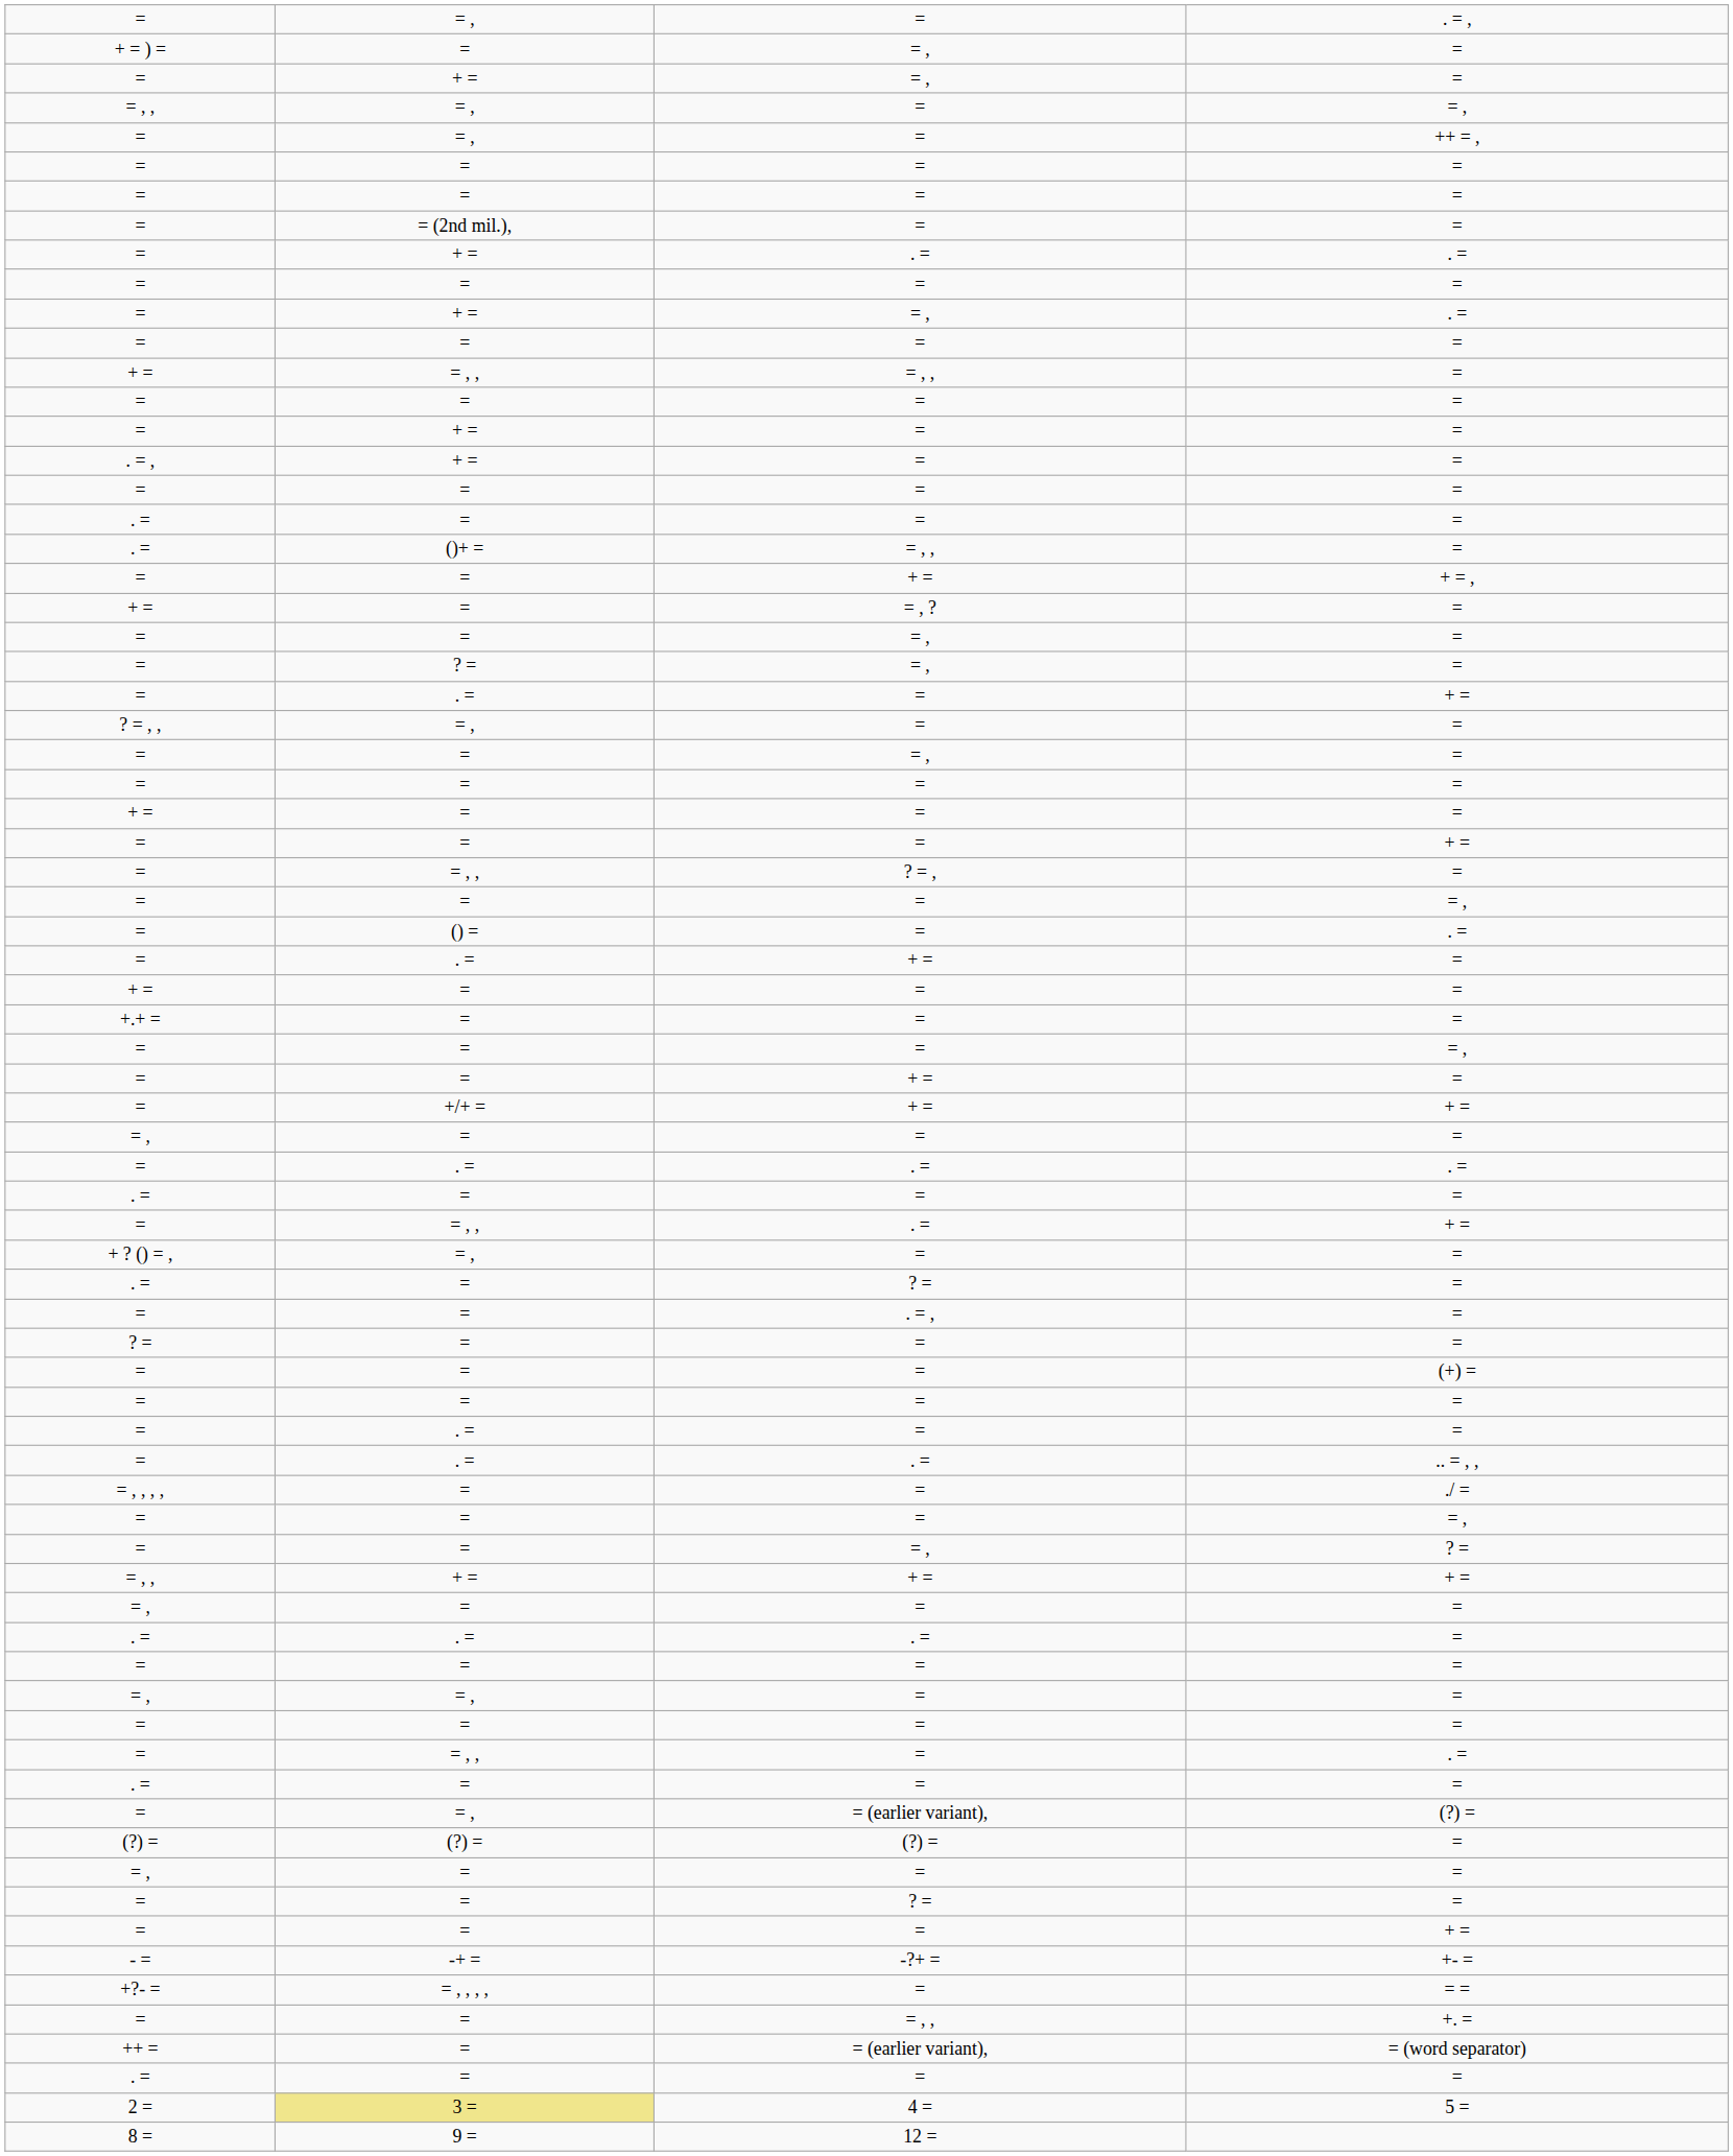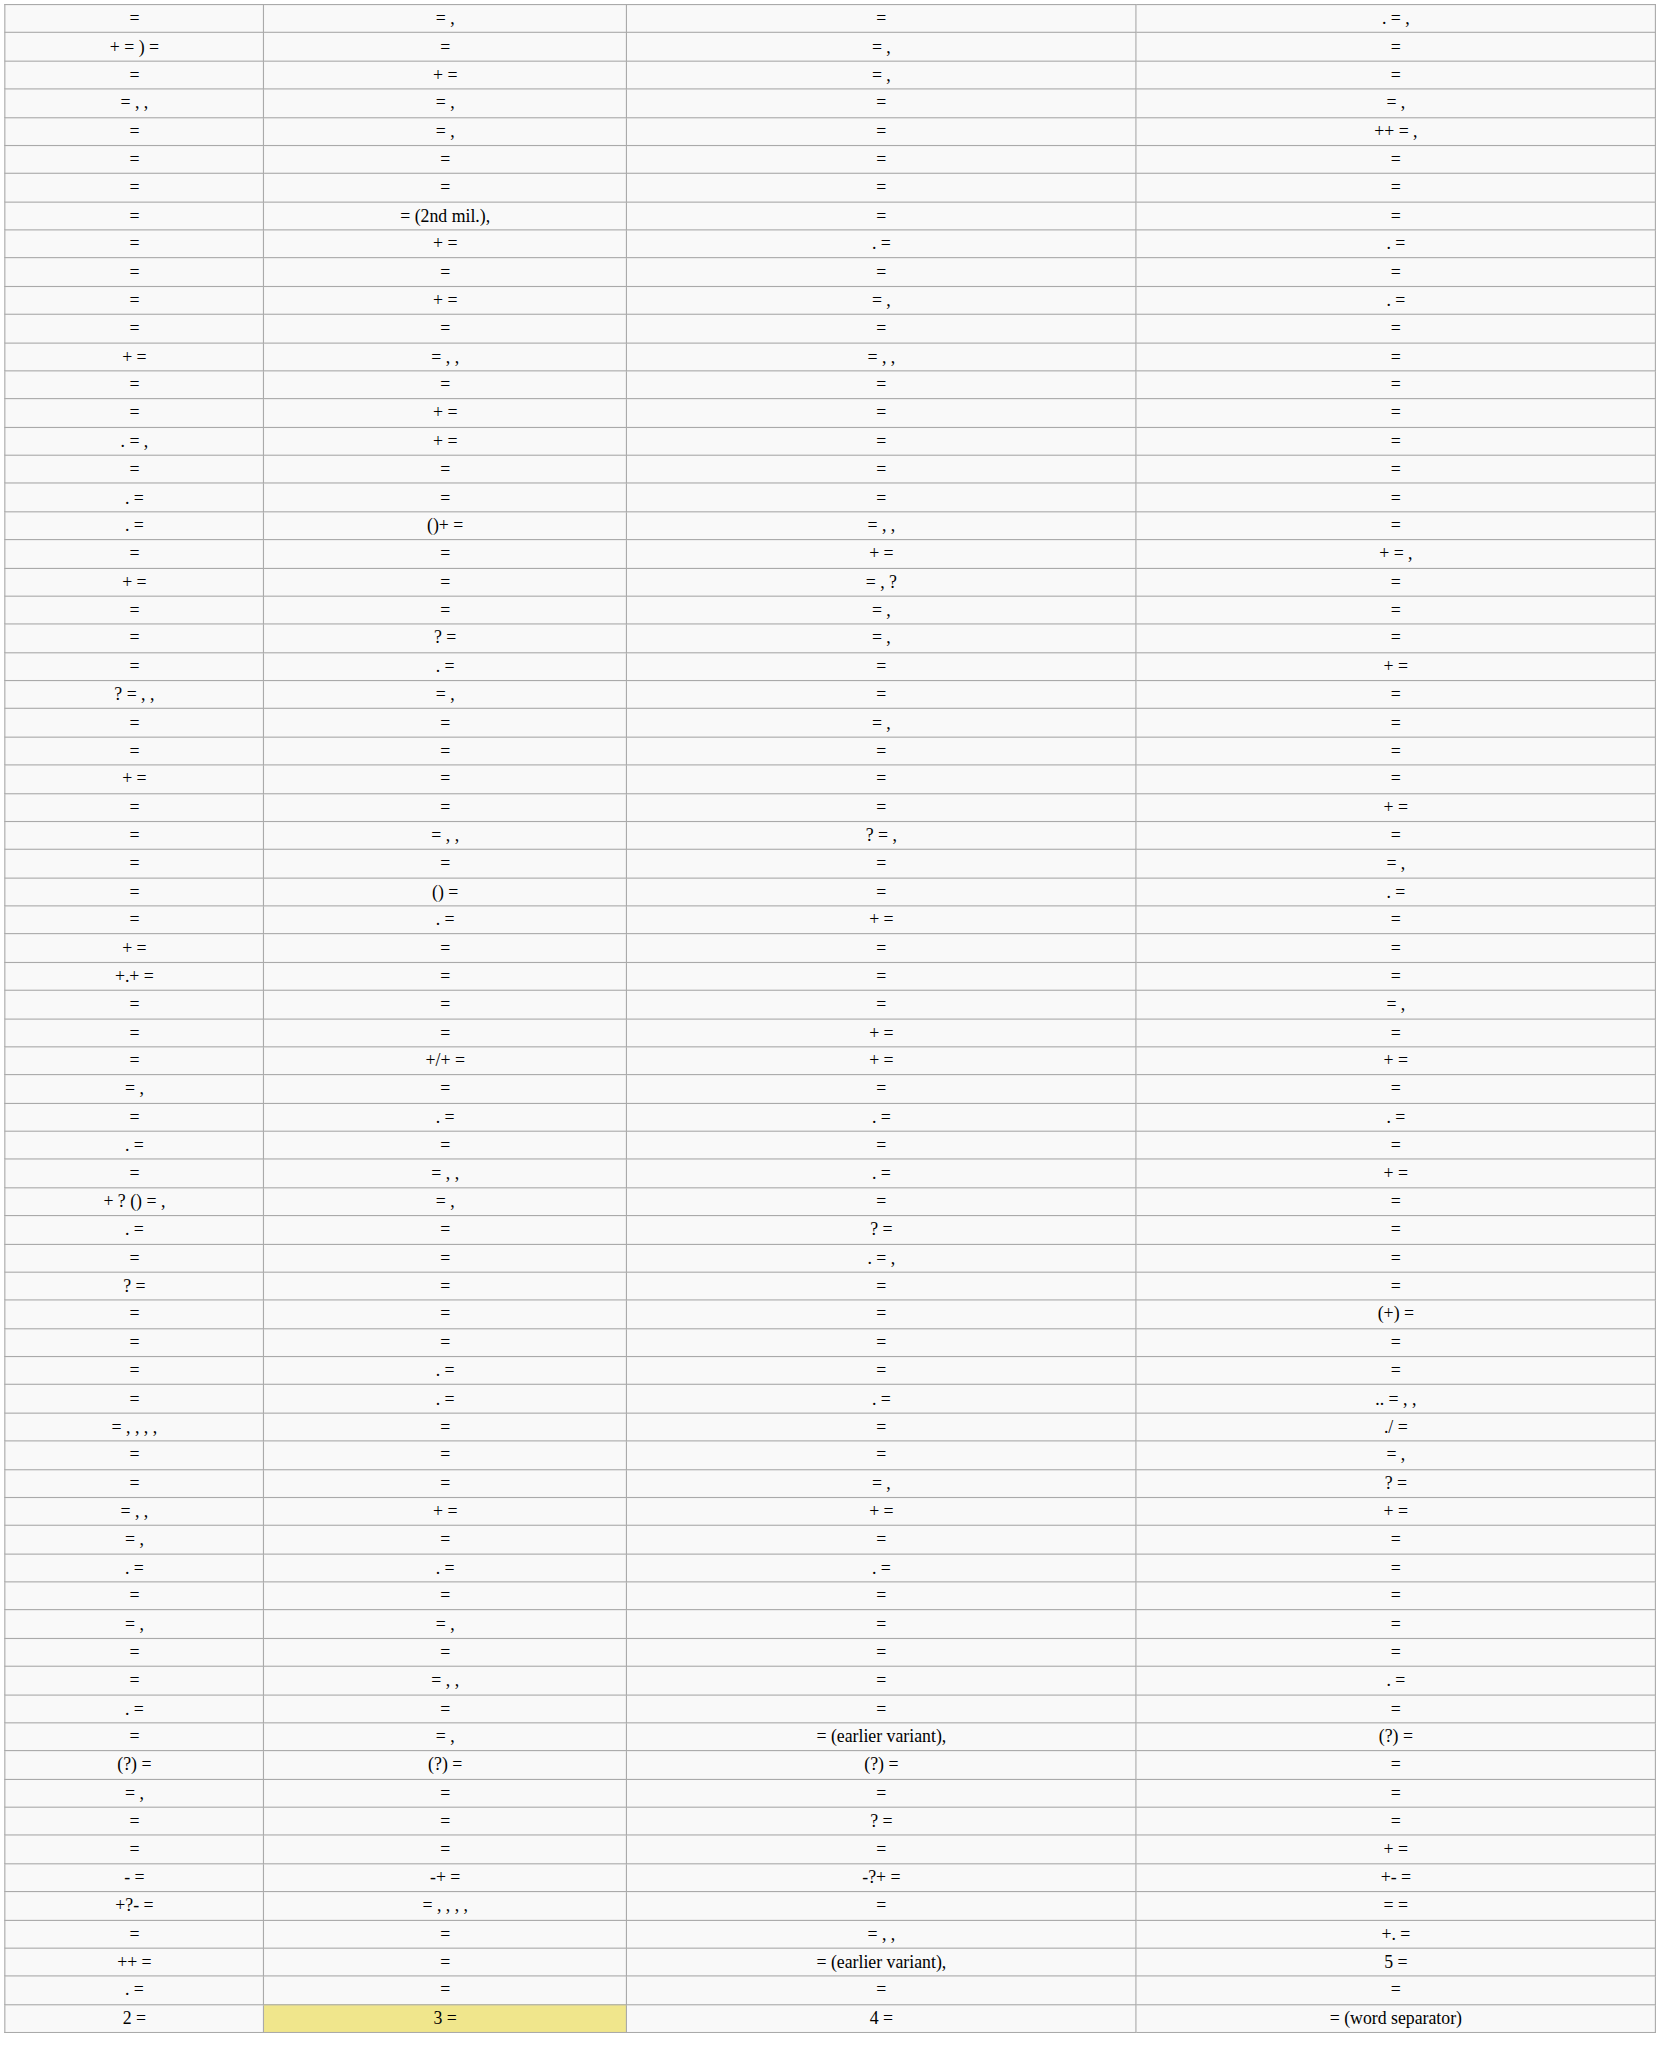 <table class="wikitable" style="margin-left: auto; margin-right: auto; border: none; width:75%">
 <tr style="text-align:center">
 <td> = </td>
 <td> = , </td>
 <td> = </td>
 <td>. = , </td>
 </tr>
 <tr style="text-align:center">
 <td>+ = ) = </td>
 <td> = </td>
 <td> = , </td>
 <td> = </td>
 </tr>
 <tr style="text-align:center">
 <td> = </td>
 <td>+ = </td>
 <td> = , </td>
 <td> = </td>
 </tr>
 <tr style="text-align:center">
 <td> = , , </td>
 <td> = , </td>
 <td> = </td>
 <td> = , </td>
 </tr>
 <tr style="text-align:center">
 <td> = </td>
 <td> = , </td>
 <td> = </td>
 <td>++ = , </td>
 </tr>
 <tr style="text-align:center">
 <td> = </td>
 <td> = </td>
 <td> = </td>
 <td> = </td>
 </tr>
 <tr style="text-align:center">
 <td> = </td>
 <td> = </td>
 <td> = </td>
 <td> = </td>
 </tr>
 <tr style="text-align:center">
 <td> = </td>
 <td> =  (2nd mil.), </td>
 <td> = </td>
 <td> = </td>
 </tr>
 <tr style="text-align:center">
 <td> = </td>
 <td>+ = </td>
 <td>. = </td>
 <td>. = </td>
 </tr>
 <tr style="text-align:center">
 <td> = </td>
 <td> = </td>
 <td> = </td>
 <td> = </td>
 </tr>
 <tr style="text-align:center">
 <td> = </td>
 <td>+ = </td>
 <td> = , </td>
 <td>. = </td>
 </tr>
 <tr style="text-align:center">
 <td> = </td>
 <td> = </td>
 <td> = </td>
 <td> = </td>
 </tr>
 <tr style="text-align:center">
 <td>+ = </td>
 <td> = , , </td>
 <td> = , , </td>
 <td> = </td>
 </tr>
 <tr style="text-align:center">
 <td> = </td>
 <td> = </td>
 <td> = </td>
 <td> = </td>
 </tr>
 <tr style="text-align:center">
 <td> = </td>
 <td>+ = </td>
 <td> = </td>
 <td> = </td>
 </tr>
 <tr style="text-align:center">
 <td>. = , </td>
 <td>+ = </td>
 <td> = </td>
 <td> = </td>
 </tr>
 <tr style="text-align:center">
 <td> = </td>
 <td> = </td>
 <td> = </td>
 <td> = </td>
 </tr>
 <tr style="text-align:center">
 <td>. = </td>
 <td> = </td>
 <td> = </td>
 <td> = </td>
 </tr>
 <tr style="text-align:center">
 <td>. = </td>
 <td>()+ = </td>
 <td> = , , </td>
 <td> = </td>
 </tr>
 <tr style="text-align:center">
 <td> = </td>
 <td> = </td>
 <td>+ = </td>
 <td>+ = , </td>
 </tr>
 <tr style="text-align:center">
 <td>+ = </td>
 <td> = </td>
 <td> = ,  ?</td>
 <td> = </td>
 </tr>
 <tr style="text-align:center">
 <td> = </td>
 <td> = </td>
 <td> = , </td>
 <td> = </td>
 </tr>
 <tr style="text-align:center">
 <td> = </td>
 <td> ? = </td>
 <td> = , </td>
 <td> = </td>
 </tr>
 <tr style="text-align:center">
 <td> = </td>
 <td>. = </td>
 <td> = </td>
 <td>+ = </td>
 </tr>
 <tr style="text-align:center">
 <td> ? = , , </td>
 <td> = , </td>
 <td> = </td>
 <td> = </td>
 </tr>
 <tr style="text-align:center">
 <td> = </td>
 <td> = </td>
 <td> = , </td>
 <td> = </td>
 </tr>
 <tr style="text-align:center">
 <td> = </td>
 <td> = </td>
 <td> = </td>
 <td> = </td>
 </tr>
 <tr style="text-align:center">
 <td>+ = </td>
 <td> = </td>
 <td> = </td>
 <td> = </td>
 </tr>
 <tr style="text-align:center">
 <td> = </td>
 <td> = </td>
 <td> = </td>
 <td>+ = </td>
 </tr>
 <tr style="text-align:center">
 <td> = </td>
 <td> = , , </td>
 <td> ? = , </td>
 <td> = </td>
 </tr>
 <tr style="text-align:center">
 <td> = </td>
 <td> = </td>
 <td> = </td>
 <td> = , </td>
 </tr>
 <tr style="text-align:center">
 <td> = </td>
 <td>() = </td>
 <td> = </td>
 <td>. = </td>
 </tr>
 <tr style="text-align:center">
 <td> = </td>
 <td>. = </td>
 <td>+ = </td>
 <td> = </td>
 </tr>
 <tr style="text-align:center">
 <td>+ = </td>
 <td> = </td>
 <td> = </td>
 <td> = </td>
 </tr>
 <tr style="text-align:center">
 <td>+.+ = </td>
 <td> = </td>
 <td> = </td>
 <td> = </td>
 </tr>
 <tr style="text-align:center">
 <td> = </td>
 <td> = </td>
 <td> = </td>
 <td> = , </td>
 </tr>
 <tr style="text-align:center">
 <td> = </td>
 <td> = </td>
 <td>+ = </td>
 <td> = </td>
 </tr>
 <tr style="text-align:center">
 <td> = </td>
 <td>+/+ = </td>
 <td>+ = </td>
 <td>+ = </td>
 </tr>
 <tr style="text-align:center">
 <td> = , </td>
 <td> = </td>
 <td> = </td>
 <td> = </td>
 </tr>
 <tr style="text-align:center">
 <td> = </td>
 <td>. = </td>
 <td>. = </td>
 <td>. = </td>
 </tr>
 <tr style="text-align:center">
 <td>. = </td>
 <td> = </td>
 <td> = </td>
 <td> = </td>
 </tr>
 <tr style="text-align:center">
 <td> = </td>
 <td> = , , </td>
 <td>. = </td>
 <td>+ = </td>
 </tr>
 <tr style="text-align:center">
 <td>+ ? () = , </td>
 <td> = , </td>
 <td> = </td>
 <td> = </td>
 </tr>
 <tr style="text-align:center">
 <td>. = </td>
 <td> = </td>
 <td> ? = </td>
 <td> = </td>
 </tr>
 <tr style="text-align:center">
 <td> = </td>
 <td> = </td>
 <td>. = , </td>
 <td> = </td>
 </tr>
 <tr style="text-align:center">
 <td> ? = </td>
 <td> = </td>
 <td> = </td>
 <td> = </td>
 </tr>
 <tr style="text-align:center">
 <td> = </td>
 <td> = </td>
 <td> = </td>
 <td>(+) = </td>
 </tr>
 <tr style="text-align:center">
 <td> = </td>
 <td> = </td>
 <td> = </td>
 <td> = </td>
 </tr>
 <tr style="text-align:center">
 <td> = </td>
 <td>. = </td>
 <td> = </td>
 <td> = </td>
 </tr>
 <tr style="text-align:center">
 <td> = </td>
 <td>. = </td>
 <td>. = </td>
 <td>.. = , , </td>
 </tr>
 <tr style="text-align:center">
 <td> = , , , , </td>
 <td> = </td>
 <td> = </td>
 <td>./ = </td>
 </tr>
 <tr style="text-align:center">
 <td> = </td>
 <td> = </td>
 <td> = </td>
 <td> = , </td>
 </tr>
 <tr style="text-align:center">
 <td> = </td>
 <td> = </td>
 <td> = , </td>
 <td> ? = </td>
 </tr>
 <tr style="text-align:center">
 <td> = , , </td>
 <td>+ = </td>
 <td>+ = </td>
 <td>+ = </td>
 </tr>
 <tr style="text-align:center">
 <td> = , </td>
 <td> = </td>
 <td> = </td>
 <td> = </td>
 </tr>
 <tr style="text-align:center">
 <td>. = </td>
 <td>. = </td>
 <td>. = </td>
 <td> = </td>
 </tr>
 <tr style="text-align:center">
 <td> = </td>
 <td> = </td>
 <td> = </td>
 <td> = </td>
 </tr>
 <tr style="text-align:center">
 <td> = , </td>
 <td> = , </td>
 <td> = </td>
 <td> = </td>
 </tr>
 <tr style="text-align:center">
 <td> = </td>
 <td> = </td>
 <td> = </td>
 <td> = </td>
 </tr>
 <tr style="text-align:center">
 <td> = </td>
 <td> = , , </td>
 <td> = </td>
 <td>. = </td>
 </tr>
 <tr style="text-align:center">
 <td>. = </td>
 <td> = </td>
 <td> = </td>
 <td> = </td>
 </tr>
 <tr style="text-align:center">
 <td> = </td>
 <td> = , </td>
 <td> =  (earlier variant), </td>
 <td> (?) = </td>
 </tr>
 <tr style="text-align:center">
 <td> (?) = </td>
 <td> (?) = </td>
 <td> (?) = </td>
 <td> = </td>
 </tr>
 <tr style="text-align:center">
 <td> = , </td>
 <td> = </td>
 <td> = </td>
 <td> = </td>
 </tr>
 <tr style="text-align:center">
 <td> = </td>
 <td> = </td>
 <td> ? = </td>
 <td> = </td>
 </tr>
 <tr style="text-align:center">
 <td> = </td>
 <td> = </td>
 <td> = </td>
 <td>+ = </td>
 </tr>
 <tr style="text-align:center">
 <td>- = </td>
 <td>-+ = </td>
 <td>-?+ = </td>
 <td>+- = </td>
 </tr>
 <tr style="text-align:center">
 <td>+?- = </td>
 <td> = , , , , </td>
 <td> = </td>
 <td> = = </td>
 </tr>
 <tr style="text-align:center">
 <td> = </td>
 <td> = </td>
 <td> = , , </td>
 <td>+. = </td>
 </tr>
 <tr style="text-align:center">
 <td>++ = </td>
 <td> = </td>
 <td> =  (earlier variant), </td>
-<td> =  (word separator)</td>
+<td>5 = </td>
 </tr>
 <tr style="text-align:center">
 <td>. = </td>
 <td> = </td>
 <td> = </td>
 <td> = </td>
 </tr>
 <tr style="text-align:center">
 <td>2 = </td>
 <td style="background: khaki;">3 = </td>
 <td>4 = </td>
-<td>5 = </td>
-</tr>
-<tr style="text-align:center">
-<td>8 = </td>
-<td>9 = </td>
-<td>12 = </td>
-<td></td>
+<td> =  (word separator)</td>
 </tr>
 </table>
